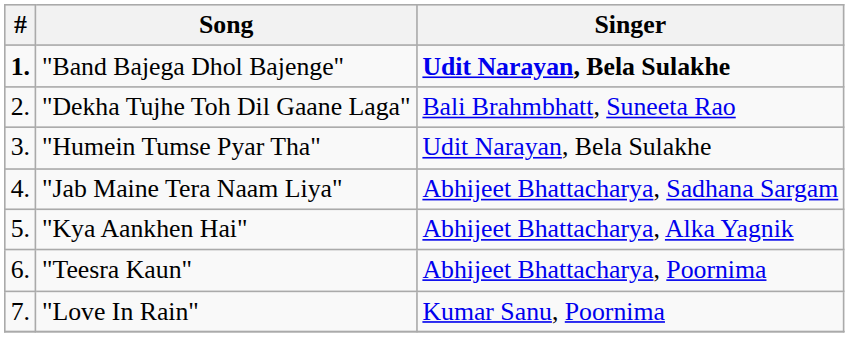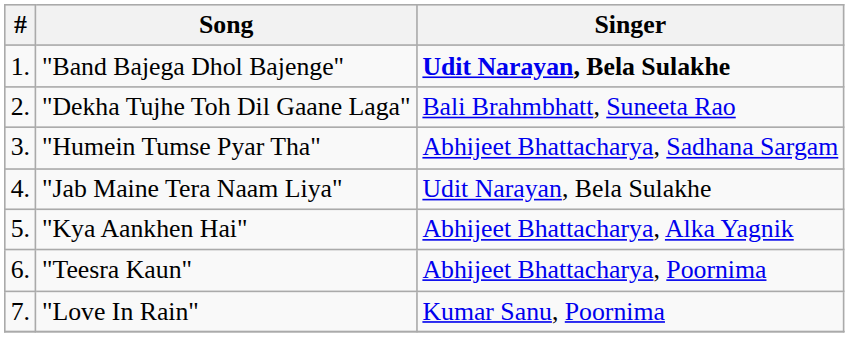 <table class="wikitable sortable">
 <tr>
 <th>#</th>
 <th>Song</th>
 <th>Singer</th>
 </tr>
 <tr>
-<td><strong>1.</strong></td>
+<td>1.</td>
 <td>"Band Bajega Dhol Bajenge"</td>
 <td><strong><a href='#'>Udit Narayan</a>, Bela Sulakhe</strong></td>
 </tr>
 <tr>
 <td>2.</td>
 <td>"Dekha Tujhe Toh Dil Gaane Laga"</td>
 <td><a href='#'>Bali Brahmbhatt</a>, <a href='#'>Suneeta Rao</a></td>
 </tr>
 <tr>
 <td>3.</td>
 <td>"Humein Tumse Pyar Tha"</td>
-<td><a href='#'>Udit Narayan</a>, Bela Sulakhe</td>
+<td><a href='#'>Abhijeet Bhattacharya</a>, <a href='#'>Sadhana Sargam</a></td>
 </tr>
 <tr>
 <td>4.</td>
 <td>"Jab Maine Tera Naam Liya"</td>
-<td><a href='#'>Abhijeet Bhattacharya</a>, <a href='#'>Sadhana Sargam</a></td>
+<td><a href='#'>Udit Narayan</a>, Bela Sulakhe</td>
 </tr>
 <tr>
 <td>5.</td>
 <td>"Kya Aankhen Hai"</td>
 <td><a href='#'>Abhijeet Bhattacharya</a>, <a href='#'>Alka Yagnik</a></td>
 </tr>
 <tr>
 <td>6.</td>
 <td>"Teesra Kaun"</td>
 <td><a href='#'>Abhijeet Bhattacharya</a>, <a href='#'>Poornima</a></td>
 </tr>
 <tr>
 <td>7.</td>
 <td>"Love In Rain"</td>
 <td><a href='#'>Kumar Sanu</a>, <a href='#'>Poornima</a></td>
 </tr>
 <tr>
 </tr>
 </table>
